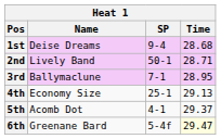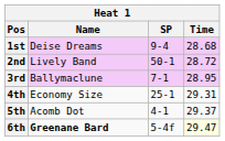 <table class="wikitable">
 <tr>
 <th colspan="6">Heat 1</th>
 </tr>
 <tr>
 <th width=20>Pos</th>
 <th width=150>Name</th>
 <th width=40>SP</th>
 <th width=40>Time</th>
 </tr>
 <tr style="background: #f4caf9;">
 <th>1st</th>
 <td>Deise Dreams</td>
 <td>9-4</td>
 <td>28.68</td>
 </tr>
 <tr style="background: #f4caf9;">
 <th>2nd</th>
 <td>Lively Band</td>
 <td>50-1</td>
-<td>28.71</td>
+<td>28.72</td>
 </tr>
 <tr style="background: #f4caf9;">
 <th>3rd</th>
 <td>Ballymaclune</td>
 <td>7-1</td>
 <td>28.95</td>
 </tr>
 <tr>
 <th>4th</th>
 <td>Economy Size</td>
 <td>25-1</td>
-<td>29.13</td>
+<td>29.31</td>
 </tr>
 <tr>
 <th>5th</th>
 <td>Acomb Dot</td>
 <td>4-1</td>
 <td>29.37</td>
 </tr>
 <tr>
 <th>6th</th>
-<td>Greenane Bard</td>
+<td><strong>Greenane Bard</strong></td>
 <td>5-4f</td>
 <td style="background: lightyellow;">29.47</td>
 </tr>
 </table>
